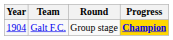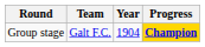 <table class="wikitable">
 <tr>
+<th>Round</th>
+<th>Team</th>
 <th>Year</th>
-<th>Team</th>
-<th>Round</th>
 <th>Progress</th>
 </tr>
 <tr>
+<td>Group stage</td>
+<td><a href='#'>Galt F.C.</a></td>
 <td><a href='#'>1904</a></td>
-<td><a href='#'>Galt F.C.</a></td>
-<td>Group stage</td>
 <td bgcolor="gold"><strong><a href='#'>Champion</a></strong></td>
 </tr>
 </table>
